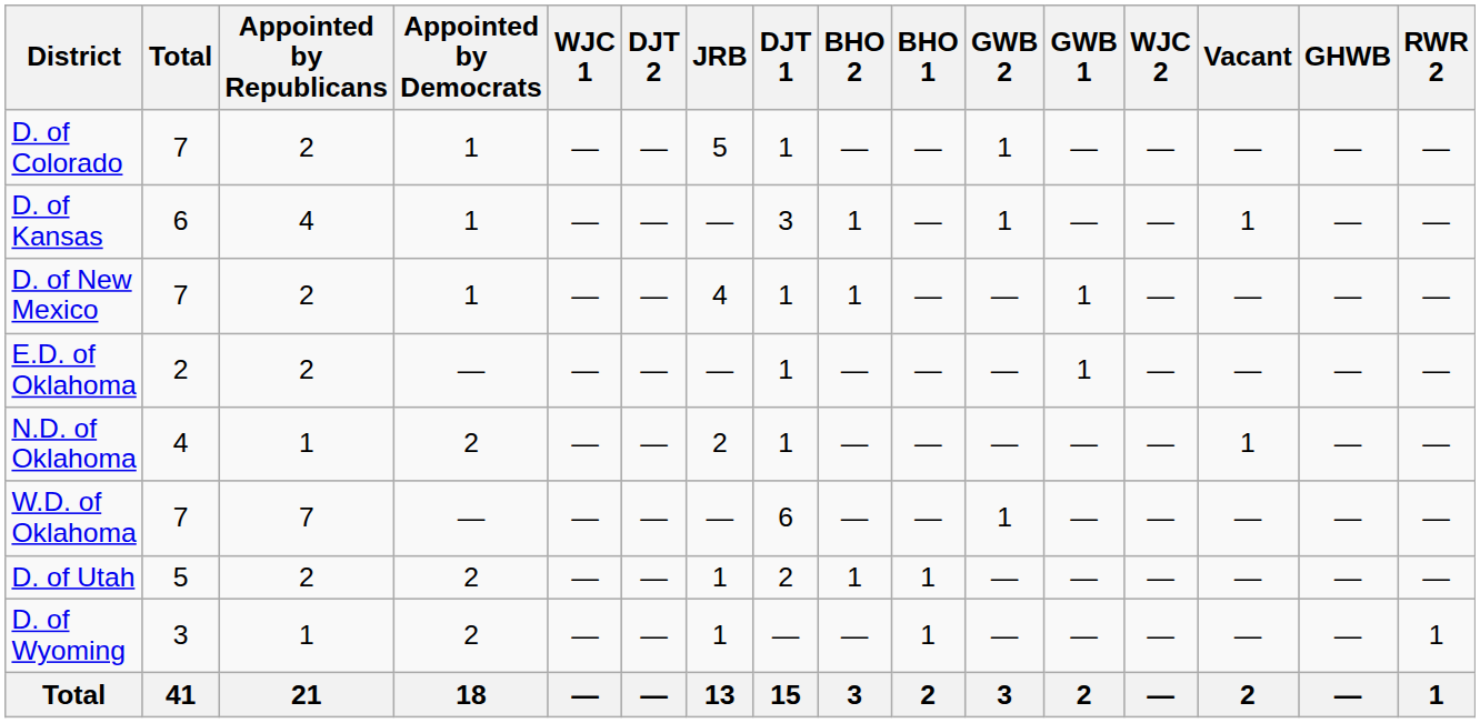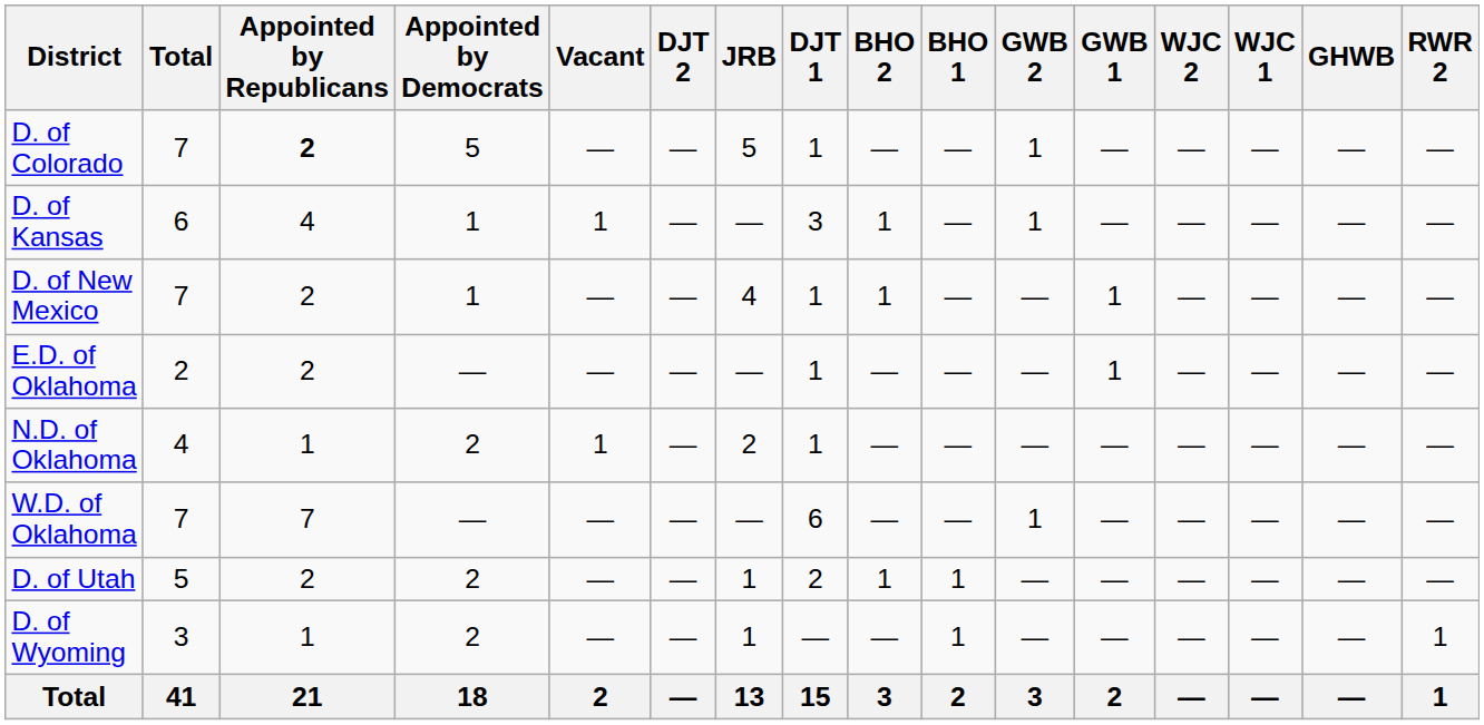 <table class="wikitable" style="text-align:center;">
 <tr>
 <th>District</th>
 <th>Total</th>
 <th>Appointed<br>by<br>Republicans</th>
 <th>Appointed<br>by<br>Democrats</th>
-<th>WJC<br>1</th>
+<th>Vacant</th>
 <th>DJT<br>2</th>
 <th>JRB</th>
 <th>DJT<br>1</th>
 <th>BHO<br>2</th>
 <th>BHO<br>1</th>
 <th>GWB<br>2</th>
 <th>GWB<br>1</th>
 <th>WJC<br>2</th>
-<th>Vacant</th>
+<th>WJC<br>1</th>
 <th>GHWB</th>
 <th>RWR<br>2</th>
 </tr>
 <tr>
 <td style="text-align:left;"><a href='#'>D. of Colorado</a></td>
 <td>7</td>
-<td>2</td>
-<td>1</td>
+<td><strong>2</strong></td>
+<td>5</td>
 <td>—</td>
 <td>—</td>
 <td>5</td>
 <td>1</td>
 <td>—</td>
 <td>—</td>
 <td>1</td>
 <td>—</td>
 <td>—</td>
 <td>—</td>
 <td>—</td>
 <td>—</td>
 </tr>
 <tr>
 <td style="text-align:left;"><a href='#'>D. of Kansas</a></td>
 <td>6</td>
 <td>4</td>
 <td>1</td>
-<td>—</td>
+<td>1</td>
 <td>—</td>
 <td>—</td>
 <td>3</td>
 <td>1</td>
 <td>—</td>
 <td>1</td>
 <td>—</td>
 <td>—</td>
-<td>1</td>
+<td>—</td>
 <td>—</td>
 <td>—</td>
 </tr>
 <tr>
 <td style="text-align:left;"><a href='#'>D. of New Mexico</a></td>
 <td>7</td>
 <td>2</td>
 <td>1</td>
 <td>—</td>
 <td>—</td>
 <td>4</td>
 <td>1</td>
 <td>1</td>
 <td>—</td>
 <td>—</td>
 <td>1</td>
 <td>—</td>
 <td>—</td>
 <td>—</td>
 <td>—</td>
 </tr>
 <tr>
 <td style="text-align:left;"><a href='#'>E.D. of Oklahoma</a></td>
 <td>2</td>
 <td>2</td>
 <td>—</td>
 <td>—</td>
 <td>—</td>
 <td>—</td>
 <td>1</td>
 <td>—</td>
 <td>—</td>
 <td>—</td>
 <td>1</td>
 <td>—</td>
 <td>—</td>
 <td>—</td>
 <td>—</td>
 </tr>
 <tr>
 <td style="text-align:left;"><a href='#'>N.D. of Oklahoma</a></td>
 <td>4</td>
 <td>1</td>
 <td>2</td>
-<td>—</td>
+<td>1</td>
 <td>—</td>
 <td>2</td>
 <td>1</td>
 <td>—</td>
 <td>—</td>
 <td>—</td>
 <td>—</td>
 <td>—</td>
-<td>1</td>
+<td>—</td>
 <td>—</td>
 <td>—</td>
 </tr>
 <tr>
 <td style="text-align:left;"><a href='#'>W.D. of Oklahoma</a></td>
 <td>7</td>
 <td>7</td>
 <td>—</td>
 <td>—</td>
 <td>—</td>
 <td>—</td>
 <td>6</td>
 <td>—</td>
 <td>—</td>
 <td>1</td>
 <td>—</td>
 <td>—</td>
 <td>—</td>
 <td>—</td>
 <td>—</td>
 </tr>
 <tr>
 <td style="text-align:left;"><a href='#'>D. of Utah</a></td>
 <td>5</td>
 <td>2</td>
 <td>2</td>
 <td>—</td>
 <td>—</td>
 <td>1</td>
 <td>2</td>
 <td>1</td>
 <td>1</td>
 <td>—</td>
 <td>—</td>
 <td>—</td>
 <td>—</td>
 <td>—</td>
 <td>—</td>
 </tr>
 <tr>
 <td style="text-align:left;"><a href='#'>D. of Wyoming</a></td>
 <td>3</td>
 <td>1</td>
 <td>2</td>
 <td>—</td>
 <td>—</td>
 <td>1</td>
 <td>—</td>
 <td>—</td>
 <td>1</td>
 <td>—</td>
 <td>—</td>
 <td>—</td>
 <td>—</td>
 <td>—</td>
 <td>1</td>
 </tr>
 <tr>
 <th>Total</th>
 <th>41</th>
 <th>21</th>
 <th>18</th>
-<th>—</th>
+<th>2</th>
 <th>—</th>
 <th>13</th>
 <th>15</th>
 <th>3</th>
 <th>2</th>
 <th>3</th>
 <th>2</th>
 <th>—</th>
-<th>2</th>
+<th>—</th>
 <th>—</th>
 <th>1</th>
 </tr>
 </table>
